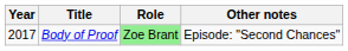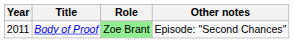 <table class="wikitable">
 <tr>
 <th>Year</th>
 <th>Title</th>
 <th>Role</th>
 <th>Other notes</th>
 </tr>
 <tr>
-<td>2017</td>
+<td>2011</td>
 <td><em><a href='#'>Body of Proof</a></em></td>
 <td style="background: lightgreen;">Zoe Brant</td>
 <td>Episode: "Second Chances"</td>
 </tr>
 </table>
